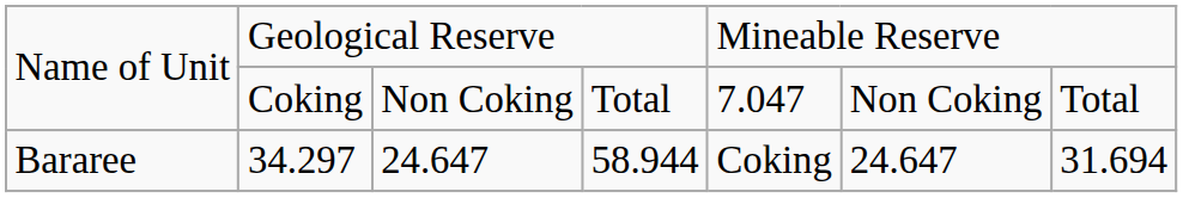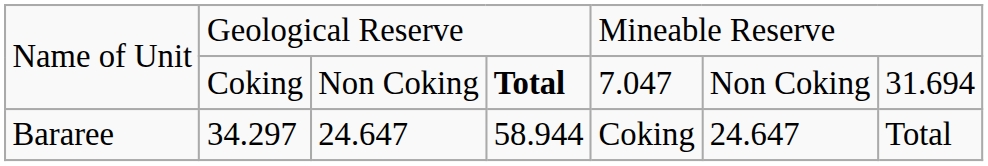 <table class="wikitable">
 <tr>
 <td rowspan="2">Name of Unit</td>
 <td colspan="3">Geological Reserve </td>
 <td colspan="3">Mineable Reserve</td>
 </tr>
 <tr>
 <td>Coking</td>
 <td>Non Coking</td>
-<td>Total</td>
+<td><strong>Total</strong></td>
 <td>7.047</td>
 <td>Non Coking</td>
-<td>Total</td>
+<td>31.694</td>
 </tr>
 <tr>
 <td>Bararee</td>
 <td>34.297</td>
 <td>24.647</td>
 <td>58.944</td>
 <td>Coking</td>
 <td>24.647</td>
-<td>31.694</td>
+<td>Total</td>
 </tr>
 </table>
